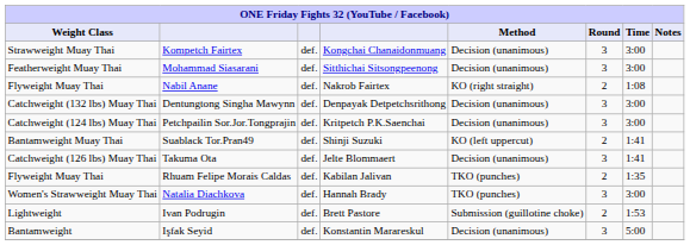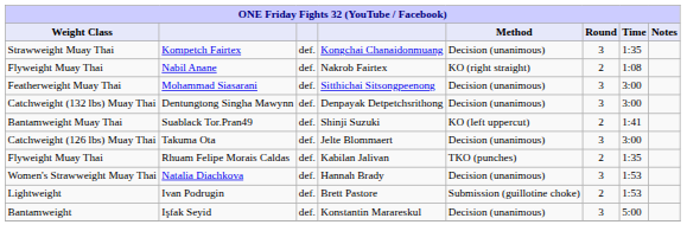 <table class="wikitable" style="font-size: 80%;">
 <tr>
 <th colspan="8" style="background-color: #ccf; color: #000080; text-align: center;"><strong>ONE Friday Fights 32 (YouTube / Facebook)</strong></th>
 </tr>
 <tr>
 <th colspan="1" style="background-color: #E6E8FA; color: #000000; text-align: center;">Weight Class</th>
 <th colspan="1" style="background-color: #E6E8FA; color: #000000; text-align: center;"></th>
 <th colspan="1" style="background-color: #E6E8FA; color: #000000; text-align: center;"></th>
 <th colspan="1" style="background-color: #E6E8FA; color: #000000; text-align: center;"></th>
 <th colspan="1" style="background-color: #E6E8FA; color: #000000; text-align: center;">Method</th>
 <th colspan="1" style="background-color: #E6E8FA; color: #000000; text-align: center;">Round</th>
 <th colspan="1" style="background-color: #E6E8FA; color: #000000; text-align: center;">Time</th>
 <th colspan="1" style="background-color: #E6E8FA; color: #000000; text-align: center;">Notes</th>
 </tr>
 <tr>
 <td>Strawweight Muay Thai</td>
 <td> <a href='#'>Kompetch Fairtex</a></td>
 <td>def.</td>
 <td> <a href='#'>Kongchai Chanaidonmuang</a></td>
 <td>Decision (unanimous)</td>
 <td align=center>3</td>
-<td>3:00</td>
+<td>1:35</td>
+<td></td>
+</tr>
+<tr>
+<td>Flyweight Muay Thai</td>
+<td> <a href='#'>Nabil Anane</a></td>
+<td>def.</td>
+<td> Nakrob Fairtex</td>
+<td>KO (right straight)</td>
+<td align=center>2</td>
+<td>1:08</td>
 <td></td>
 </tr>
 <tr>
 <td>Featherweight Muay Thai</td>
 <td> <a href='#'>Mohammad Siasarani</a></td>
 <td>def.</td>
 <td> <a href='#'>Sitthichai Sitsongpeenong</a></td>
 <td>Decision (unanimous)</td>
 <td align=center>3</td>
 <td>3:00</td>
 <td></td>
 </tr>
 <tr>
-<td>Flyweight Muay Thai</td>
-<td> <a href='#'>Nabil Anane</a></td>
-<td>def.</td>
-<td> Nakrob Fairtex</td>
-<td>KO (right straight)</td>
-<td align=center>2</td>
-<td>1:08</td>
-<td></td>
-</tr>
-<tr>
 <td>Catchweight (132 lbs) Muay Thai</td>
 <td> Dentungtong Singha Mawynn</td>
 <td>def.</td>
 <td> Denpayak Detpetchsrithong</td>
-<td>Decision (unanimous)</td>
-<td align=center>3</td>
-<td>3:00</td>
-<td></td>
-</tr>
-<tr>
-<td>Catchweight (124 lbs) Muay Thai</td>
-<td> Petchpailin Sor.Jor.Tongprajin</td>
-<td>def.</td>
-<td> Kritpetch P.K.Saenchai</td>
 <td>Decision (unanimous)</td>
 <td align=center>3</td>
 <td>3:00</td>
 <td></td>
 </tr>
 <tr>
 <td>Bantamweight Muay Thai</td>
 <td> Suablack Tor.Pran49</td>
 <td>def.</td>
 <td> Shinji Suzuki</td>
 <td>KO (left uppercut)</td>
 <td align=center>2</td>
 <td>1:41</td>
 <td></td>
 </tr>
 <tr>
 <td>Catchweight (126 lbs) Muay Thai</td>
 <td> Takuma Ota</td>
 <td>def.</td>
 <td> Jelte Blommaert</td>
 <td>Decision (unanimous)</td>
 <td align=center>3</td>
-<td>1:41</td>
+<td>3:00</td>
 <td></td>
 </tr>
 <tr>
 <td>Flyweight Muay Thai</td>
 <td> Rhuam Felipe Morais Caldas</td>
 <td>def.</td>
 <td> Kabilan Jalivan</td>
 <td>TKO (punches)</td>
 <td align=center>2</td>
 <td>1:35</td>
 <td></td>
 </tr>
 <tr>
 <td>Women's Strawweight Muay Thai</td>
 <td> <a href='#'>Natalia Diachkova</a></td>
 <td>def.</td>
 <td> Hannah Brady</td>
-<td>TKO (punches)</td>
+<td>Decision (unanimous)</td>
 <td align=center>3</td>
-<td>3:00</td>
+<td>1:53</td>
 <td></td>
 </tr>
 <tr>
 <td>Lightweight</td>
 <td> Ivan Podrugin</td>
 <td>def.</td>
 <td> Brett Pastore</td>
 <td>Submission (guillotine choke)</td>
 <td align=center>2</td>
 <td>1:53</td>
 <td></td>
 </tr>
 <tr>
 <td>Bantamweight</td>
 <td> Işfak Seyid</td>
 <td>def.</td>
 <td> Konstantin Marareskul</td>
 <td>Decision (unanimous)</td>
 <td align=center>3</td>
 <td>5:00</td>
 <td></td>
 </tr>
 <tr>
 </tr>
 </table>
